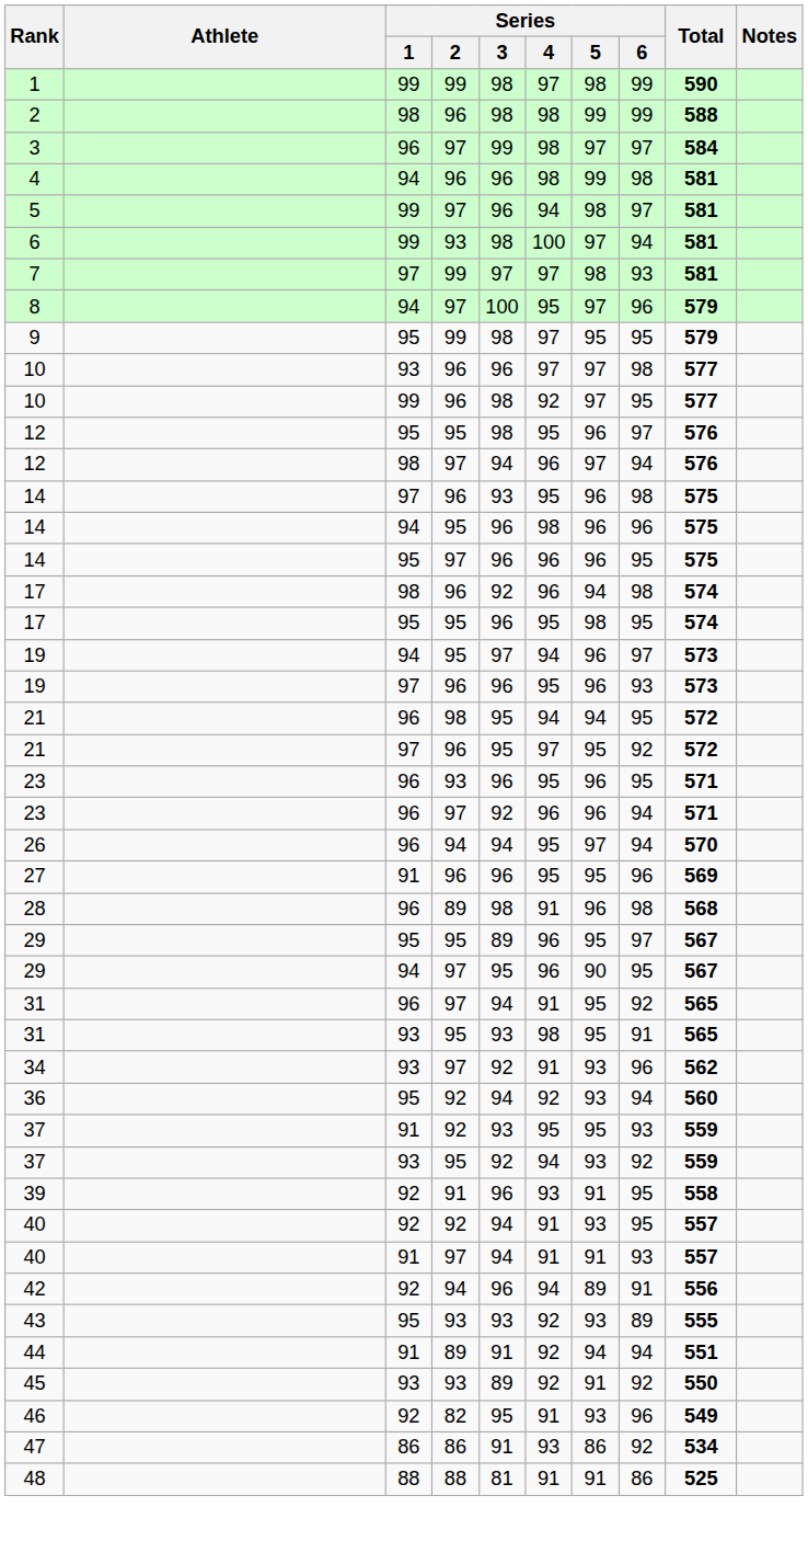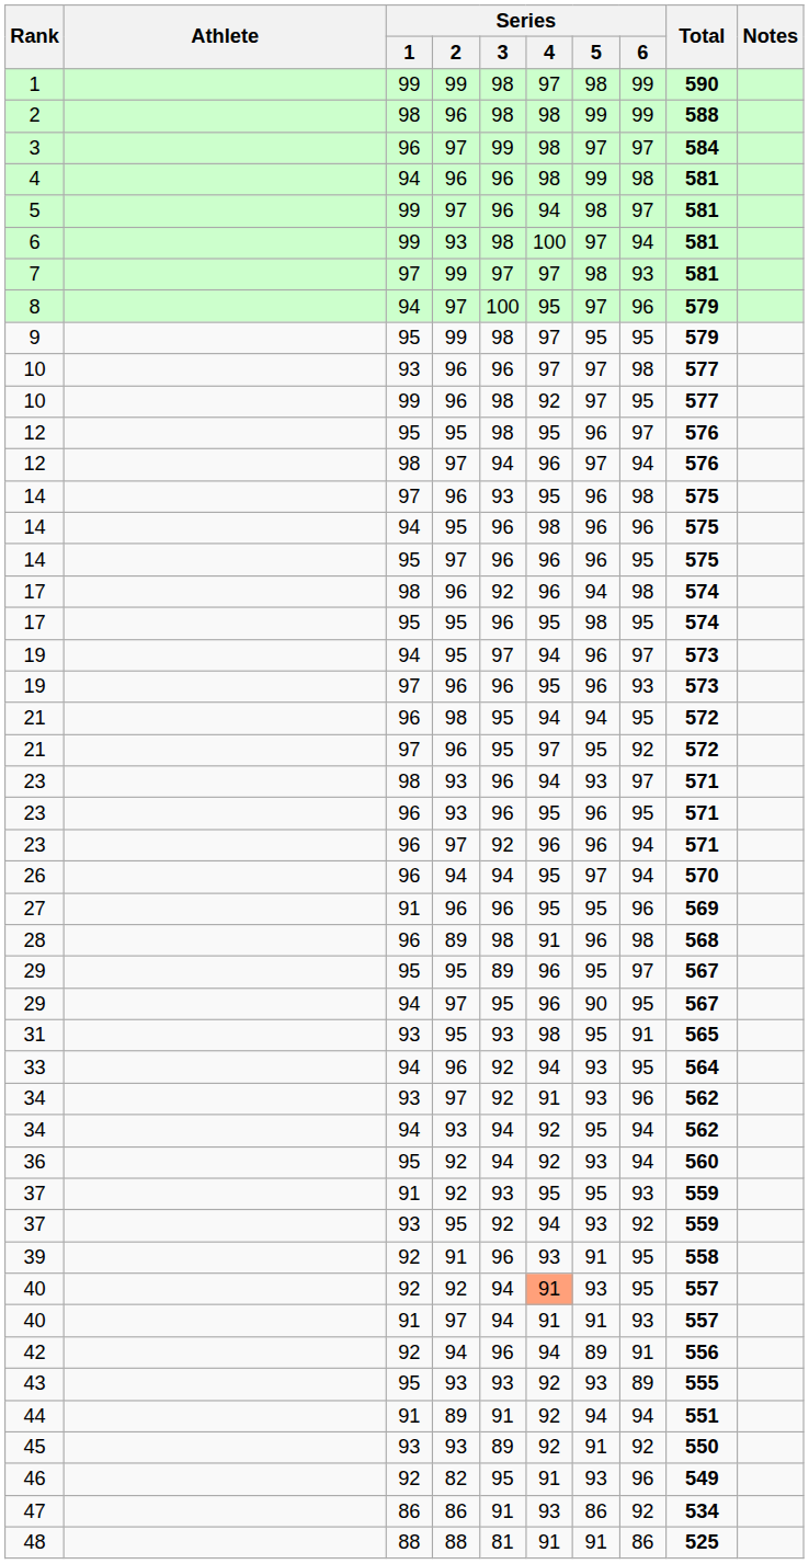 <table class="wikitable" style="text-align:center">
 <tr>
 <th rowspan=2 width=40>Rank</th>
 <th rowspan=2 width=250>Athlete</th>
 <th colspan=6>Series</th>
 <th rowspan=2 width=50>Total</th>
 <th rowspan=2 width=45>Notes</th>
 </tr>
 <tr>
 <th width=30>1</th>
 <th width=30>2</th>
 <th width=30>3</th>
 <th width=30>4</th>
 <th width=30>5</th>
 <th width=30>6</th>
 </tr>
 <tr bgcolor=ccffcc>
 <td>1</td>
 <td align=left></td>
 <td>99</td>
 <td>99</td>
 <td>98</td>
 <td>97</td>
 <td>98</td>
 <td>99</td>
 <td><strong>590</strong></td>
 <td></td>
 </tr>
 <tr bgcolor=ccffcc>
 <td>2</td>
 <td align=left></td>
 <td>98</td>
 <td>96</td>
 <td>98</td>
 <td>98</td>
 <td>99</td>
 <td>99</td>
 <td><strong>588</strong></td>
 <td></td>
 </tr>
 <tr bgcolor=ccffcc>
 <td>3</td>
 <td align=left></td>
 <td>96</td>
 <td>97</td>
 <td>99</td>
 <td>98</td>
 <td>97</td>
 <td>97</td>
 <td><strong>584</strong></td>
 <td></td>
 </tr>
 <tr bgcolor=ccffcc>
 <td>4</td>
 <td align=left></td>
 <td>94</td>
 <td>96</td>
 <td>96</td>
 <td>98</td>
 <td>99</td>
 <td>98</td>
 <td><strong>581</strong></td>
 <td></td>
 </tr>
 <tr bgcolor=ccffcc>
 <td>5</td>
 <td align=left></td>
 <td>99</td>
 <td>97</td>
 <td>96</td>
 <td>94</td>
 <td>98</td>
 <td>97</td>
 <td><strong>581</strong></td>
 <td></td>
 </tr>
 <tr bgcolor=ccffcc>
 <td>6</td>
 <td align=left></td>
 <td>99</td>
 <td>93</td>
 <td>98</td>
 <td>100</td>
 <td>97</td>
 <td>94</td>
 <td><strong>581</strong></td>
 <td></td>
 </tr>
 <tr bgcolor=ccffcc>
 <td>7</td>
 <td align=left></td>
 <td>97</td>
 <td>99</td>
 <td>97</td>
 <td>97</td>
 <td>98</td>
 <td>93</td>
 <td><strong>581</strong></td>
 <td></td>
 </tr>
 <tr bgcolor=ccffcc>
 <td>8</td>
 <td align=left></td>
 <td>94</td>
 <td>97</td>
 <td>100</td>
 <td>95</td>
 <td>97</td>
 <td>96</td>
 <td><strong>579</strong></td>
 <td></td>
 </tr>
 <tr>
 <td>9</td>
 <td align=left></td>
 <td>95</td>
 <td>99</td>
 <td>98</td>
 <td>97</td>
 <td>95</td>
 <td>95</td>
 <td><strong>579</strong></td>
 <td></td>
 </tr>
 <tr>
 <td>10</td>
 <td align=left></td>
 <td>93</td>
 <td>96</td>
 <td>96</td>
 <td>97</td>
 <td>97</td>
 <td>98</td>
 <td><strong>577</strong></td>
 <td></td>
 </tr>
 <tr>
 <td>10</td>
 <td align=left></td>
 <td>99</td>
 <td>96</td>
 <td>98</td>
 <td>92</td>
 <td>97</td>
 <td>95</td>
 <td><strong>577</strong></td>
 <td></td>
 </tr>
 <tr>
 <td>12</td>
 <td align=left></td>
 <td>95</td>
 <td>95</td>
 <td>98</td>
 <td>95</td>
 <td>96</td>
 <td>97</td>
 <td><strong>576</strong></td>
 <td></td>
 </tr>
 <tr>
 <td>12</td>
 <td align=left></td>
 <td>98</td>
 <td>97</td>
 <td>94</td>
 <td>96</td>
 <td>97</td>
 <td>94</td>
 <td><strong>576</strong></td>
 <td></td>
 </tr>
 <tr>
 <td>14</td>
 <td align=left></td>
 <td>97</td>
 <td>96</td>
 <td>93</td>
 <td>95</td>
 <td>96</td>
 <td>98</td>
 <td><strong>575</strong></td>
 <td></td>
 </tr>
 <tr>
 <td>14</td>
 <td align=left></td>
 <td>94</td>
 <td>95</td>
 <td>96</td>
 <td>98</td>
 <td>96</td>
 <td>96</td>
 <td><strong>575</strong></td>
 <td></td>
 </tr>
 <tr>
 <td>14</td>
 <td align=left></td>
 <td>95</td>
 <td>97</td>
 <td>96</td>
 <td>96</td>
 <td>96</td>
 <td>95</td>
 <td><strong>575</strong></td>
 <td></td>
 </tr>
 <tr>
 <td>17</td>
 <td align=left></td>
 <td>98</td>
 <td>96</td>
 <td>92</td>
 <td>96</td>
 <td>94</td>
 <td>98</td>
 <td><strong>574</strong></td>
 <td></td>
 </tr>
 <tr>
 <td>17</td>
 <td align=left></td>
 <td>95</td>
 <td>95</td>
 <td>96</td>
 <td>95</td>
 <td>98</td>
 <td>95</td>
 <td><strong>574</strong></td>
 <td></td>
 </tr>
 <tr>
 <td>19</td>
 <td align=left></td>
 <td>94</td>
 <td>95</td>
 <td>97</td>
 <td>94</td>
 <td>96</td>
 <td>97</td>
 <td><strong>573</strong></td>
 <td></td>
 </tr>
 <tr>
 <td>19</td>
 <td align=left></td>
 <td>97</td>
 <td>96</td>
 <td>96</td>
 <td>95</td>
 <td>96</td>
 <td>93</td>
 <td><strong>573</strong></td>
 <td></td>
 </tr>
 <tr>
 <td>21</td>
 <td align=left></td>
 <td>96</td>
 <td>98</td>
 <td>95</td>
 <td>94</td>
 <td>94</td>
 <td>95</td>
 <td><strong>572</strong></td>
 <td></td>
 </tr>
 <tr>
 <td>21</td>
 <td align=left></td>
 <td>97</td>
 <td>96</td>
 <td>95</td>
 <td>97</td>
 <td>95</td>
 <td>92</td>
 <td><strong>572</strong></td>
 <td></td>
 </tr>
 <tr>
 <td>23</td>
 <td align=left></td>
+<td>98</td>
+<td>93</td>
+<td>96</td>
+<td>94</td>
+<td>93</td>
+<td>97</td>
+<td><strong>571</strong></td>
+<td></td>
+</tr>
+<tr>
+<td>23</td>
+<td align=left></td>
 <td>96</td>
 <td>93</td>
 <td>96</td>
 <td>95</td>
 <td>96</td>
 <td>95</td>
 <td><strong>571</strong></td>
 <td></td>
 </tr>
 <tr>
 <td>23</td>
 <td align=left></td>
 <td>96</td>
 <td>97</td>
 <td>92</td>
 <td>96</td>
 <td>96</td>
 <td>94</td>
 <td><strong>571</strong></td>
 <td></td>
 </tr>
 <tr>
 <td>26</td>
 <td align=left></td>
 <td>96</td>
 <td>94</td>
 <td>94</td>
 <td>95</td>
 <td>97</td>
 <td>94</td>
 <td><strong>570</strong></td>
 <td></td>
 </tr>
 <tr>
 <td>27</td>
 <td align=left></td>
 <td>91</td>
 <td>96</td>
 <td>96</td>
 <td>95</td>
 <td>95</td>
 <td>96</td>
 <td><strong>569</strong></td>
 <td></td>
 </tr>
 <tr>
 <td>28</td>
 <td align=left></td>
 <td>96</td>
 <td>89</td>
 <td>98</td>
 <td>91</td>
 <td>96</td>
 <td>98</td>
 <td><strong>568</strong></td>
 <td></td>
 </tr>
 <tr>
 <td>29</td>
 <td align=left></td>
 <td>95</td>
 <td>95</td>
 <td>89</td>
 <td>96</td>
 <td>95</td>
 <td>97</td>
 <td><strong>567</strong></td>
 <td></td>
 </tr>
 <tr>
 <td>29</td>
 <td align=left></td>
 <td>94</td>
 <td>97</td>
 <td>95</td>
 <td>96</td>
 <td>90</td>
 <td>95</td>
 <td><strong>567</strong></td>
 <td></td>
 </tr>
 <tr>
 <td>31</td>
 <td align=left></td>
-<td>96</td>
-<td>97</td>
-<td>94</td>
-<td>91</td>
-<td>95</td>
-<td>92</td>
-<td><strong>565</strong></td>
-<td></td>
-</tr>
-<tr>
-<td>31</td>
-<td align=left></td>
 <td>93</td>
 <td>95</td>
 <td>93</td>
 <td>98</td>
 <td>95</td>
 <td>91</td>
 <td><strong>565</strong></td>
+<td></td>
+</tr>
+<tr>
+<td>33</td>
+<td align=left></td>
+<td>94</td>
+<td>96</td>
+<td>92</td>
+<td>94</td>
+<td>93</td>
+<td>95</td>
+<td><strong>564</strong></td>
 <td></td>
 </tr>
 <tr>
 <td>34</td>
 <td align=left></td>
 <td>93</td>
 <td>97</td>
 <td>92</td>
 <td>91</td>
 <td>93</td>
 <td>96</td>
+<td><strong>562</strong></td>
+<td></td>
+</tr>
+<tr>
+<td>34</td>
+<td align=left></td>
+<td>94</td>
+<td>93</td>
+<td>94</td>
+<td>92</td>
+<td>95</td>
+<td>94</td>
 <td><strong>562</strong></td>
 <td></td>
 </tr>
 <tr>
 <td>36</td>
 <td align=left></td>
 <td>95</td>
 <td>92</td>
 <td>94</td>
 <td>92</td>
 <td>93</td>
 <td>94</td>
 <td><strong>560</strong></td>
 <td></td>
 </tr>
 <tr>
 <td>37</td>
 <td align=left></td>
 <td>91</td>
 <td>92</td>
 <td>93</td>
 <td>95</td>
 <td>95</td>
 <td>93</td>
 <td><strong>559</strong></td>
 <td></td>
 </tr>
 <tr>
 <td>37</td>
 <td align=left></td>
 <td>93</td>
 <td>95</td>
 <td>92</td>
 <td>94</td>
 <td>93</td>
 <td>92</td>
 <td><strong>559</strong></td>
 <td></td>
 </tr>
 <tr>
 <td>39</td>
 <td align=left></td>
 <td>92</td>
 <td>91</td>
 <td>96</td>
 <td>93</td>
 <td>91</td>
 <td>95</td>
 <td><strong>558</strong></td>
 <td></td>
 </tr>
 <tr>
 <td>40</td>
 <td align=left></td>
 <td>92</td>
 <td>92</td>
 <td>94</td>
-<td>91</td>
+<td style="background: lightsalmon;">91</td>
 <td>93</td>
 <td>95</td>
 <td><strong>557</strong></td>
 <td></td>
 </tr>
 <tr>
 <td>40</td>
 <td align=left></td>
 <td>91</td>
 <td>97</td>
 <td>94</td>
 <td>91</td>
 <td>91</td>
 <td>93</td>
 <td><strong>557</strong></td>
 <td></td>
 </tr>
 <tr>
 <td>42</td>
 <td align=left></td>
 <td>92</td>
 <td>94</td>
 <td>96</td>
 <td>94</td>
 <td>89</td>
 <td>91</td>
 <td><strong>556</strong></td>
 <td></td>
 </tr>
 <tr>
 <td>43</td>
 <td align=left></td>
 <td>95</td>
 <td>93</td>
 <td>93</td>
 <td>92</td>
 <td>93</td>
 <td>89</td>
 <td><strong>555</strong></td>
 <td></td>
 </tr>
 <tr>
 <td>44</td>
 <td align=left></td>
 <td>91</td>
 <td>89</td>
 <td>91</td>
 <td>92</td>
 <td>94</td>
 <td>94</td>
 <td><strong>551</strong></td>
 <td></td>
 </tr>
 <tr>
 <td>45</td>
 <td align=left></td>
 <td>93</td>
 <td>93</td>
 <td>89</td>
 <td>92</td>
 <td>91</td>
 <td>92</td>
 <td><strong>550</strong></td>
 <td></td>
 </tr>
 <tr>
 <td>46</td>
 <td align=left></td>
 <td>92</td>
 <td>82</td>
 <td>95</td>
 <td>91</td>
 <td>93</td>
 <td>96</td>
 <td><strong>549</strong></td>
 <td></td>
 </tr>
 <tr>
 <td>47</td>
 <td align=left></td>
 <td>86</td>
 <td>86</td>
 <td>91</td>
 <td>93</td>
 <td>86</td>
 <td>92</td>
 <td><strong>534</strong></td>
 <td></td>
 </tr>
 <tr>
 <td>48</td>
 <td align=left></td>
 <td>88</td>
 <td>88</td>
 <td>81</td>
 <td>91</td>
 <td>91</td>
 <td>86</td>
 <td><strong>525</strong></td>
 <td></td>
 </tr>
 </table>
